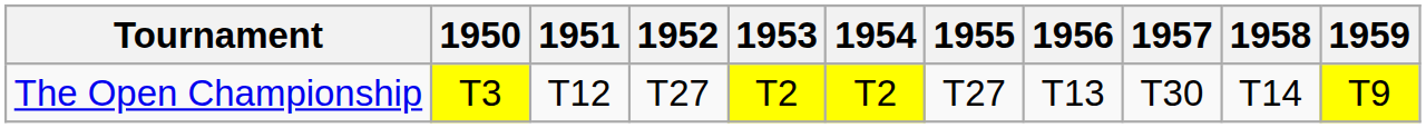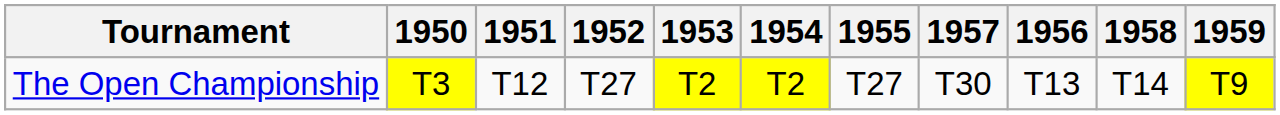 <table class="wikitable" style="font-size:95%;text-align:center;">
 <tr>
 <th>Tournament</th>
 <th>1950</th>
 <th>1951</th>
 <th>1952</th>
 <th>1953</th>
 <th>1954</th>
 <th>1955</th>
+<th>1957</th>
 <th>1956</th>
-<th>1957</th>
 <th>1958</th>
 <th>1959</th>
 </tr>
 <tr>
 <td align=left><a href='#'>The Open Championship</a></td>
 <td style="background:yellow;">T3</td>
 <td>T12</td>
 <td>T27</td>
 <td style="background:yellow;">T2</td>
 <td style="background:yellow;">T2</td>
 <td>T27</td>
+<td>T30</td>
 <td>T13</td>
-<td>T30</td>
 <td>T14</td>
 <td style="background:yellow;">T9</td>
 </tr>
 </table>
